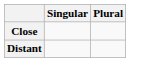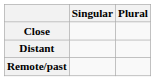 <table class="wikitable">
 <tr>
 <th></th>
 <th>Singular</th>
 <th>Plural</th>
 </tr>
 <tr>
 <th>Close</th>
 <td></td>
 <td></td>
 </tr>
 <tr>
 <th>Distant</th>
 <td></td>
 <td></td>
 </tr>
+<tr>
+<th>Remote/past</th>
+<td></td>
+<td></td>
+</tr>
 </table>
